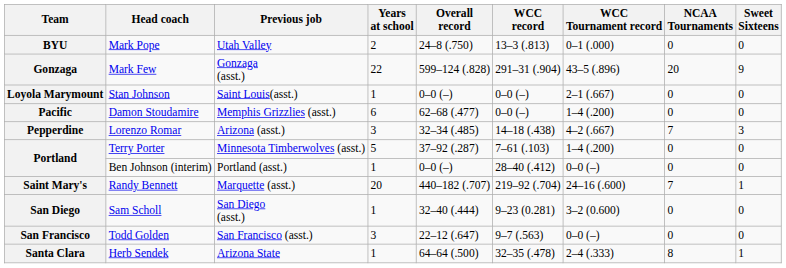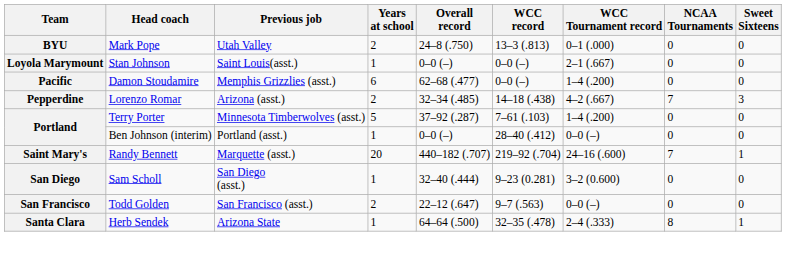 <table class="wikitable sortable">
 <tr>
 <th>Team</th>
 <th>Head coach</th>
 <th>Previous job</th>
 <th>Years<br>at school</th>
 <th>Overall<br>record</th>
 <th>WCC<br>record</th>
 <th>WCC<br>Tournament record</th>
 <th>NCAA<br>Tournaments</th>
 <th>Sweet<br>Sixteens</th>
 </tr>
 <tr>
 <th>BYU</th>
 <td><a href='#'>Mark Pope</a></td>
 <td><a href='#'>Utah Valley</a></td>
 <td>2</td>
 <td>24–8 (.750)</td>
 <td>13–3 (.813)</td>
 <td>0–1 (.000)</td>
 <td>0</td>
 <td>0</td>
-</tr>
-<tr>
-<th>Gonzaga</th>
-<td><a href='#'>Mark Few</a></td>
-<td><a href='#'>Gonzaga</a><br>(asst.)</td>
-<td>22</td>
-<td>599–124 (.828)</td>
-<td>291–31 (.904)</td>
-<td>43–5 (.896)</td>
-<td>20</td>
-<td>9</td>
 </tr>
 <tr>
 <th>Loyola Marymount</th>
 <td><a href='#'>Stan Johnson</a></td>
 <td><a href='#'>Saint Louis</a>(asst.)</td>
 <td>1</td>
 <td>0–0 (–)</td>
 <td>0–0 (–)</td>
 <td>2–1 (.667)</td>
 <td>0</td>
 <td>0</td>
 </tr>
 <tr>
 <th>Pacific</th>
 <td><a href='#'>Damon Stoudamire</a></td>
 <td><a href='#'>Memphis Grizzlies</a> (asst.)</td>
 <td>6</td>
 <td>62–68 (.477)</td>
 <td>0–0 (–)</td>
 <td>1–4 (.200)</td>
 <td>0</td>
 <td>0</td>
 </tr>
 <tr>
 <th>Pepperdine</th>
 <td><a href='#'>Lorenzo Romar</a></td>
 <td><a href='#'>Arizona</a> (asst.)</td>
-<td>3</td>
+<td>2</td>
 <td>32–34 (.485)</td>
 <td>14–18 (.438)</td>
 <td>4–2 (.667)</td>
 <td>7</td>
 <td>3</td>
 </tr>
 <tr>
 <th rowspan="2">Portland</th>
 <td><a href='#'>Terry Porter</a></td>
 <td><a href='#'>Minnesota Timberwolves</a> (asst.)</td>
 <td>5</td>
 <td>37–92 (.287)</td>
 <td>7–61 (.103)</td>
 <td>1–4 (.200)</td>
 <td>0</td>
 <td>0</td>
 </tr>
 <tr>
 <td>Ben Johnson (interim)</td>
 <td>Portland (asst.)</td>
 <td>1</td>
 <td>0–0 (–)</td>
 <td>28–40 (.412)</td>
 <td>0–0 (–)</td>
 <td>0</td>
 <td>0</td>
 </tr>
 <tr>
 <th>Saint Mary's</th>
 <td><a href='#'>Randy Bennett</a></td>
 <td><a href='#'>Marquette</a> (asst.)</td>
 <td>20</td>
 <td>440–182 (.707)</td>
 <td>219–92 (.704)</td>
 <td>24–16 (.600)</td>
 <td>7</td>
 <td>1</td>
 </tr>
 <tr>
 <th>San Diego</th>
 <td><a href='#'>Sam Scholl</a></td>
 <td><a href='#'>San Diego</a><br>(asst.)</td>
 <td>1</td>
 <td>32–40 (.444)</td>
 <td>9–23 (0.281)</td>
 <td>3–2 (0.600)</td>
 <td>0</td>
 <td>0</td>
 </tr>
 <tr>
 <th>San Francisco</th>
 <td><a href='#'>Todd Golden</a></td>
 <td><a href='#'>San Francisco</a> (asst.)</td>
-<td>3</td>
+<td>2</td>
 <td>22–12 (.647)</td>
 <td>9–7 (.563)</td>
 <td>0–0 (–)</td>
 <td>0</td>
 <td>0</td>
 </tr>
 <tr>
 <th>Santa Clara</th>
 <td><a href='#'>Herb Sendek</a></td>
 <td><a href='#'>Arizona State</a></td>
 <td>1</td>
 <td>64–64 (.500)</td>
 <td>32–35 (.478)</td>
 <td>2–4 (.333)</td>
 <td>8</td>
 <td>1</td>
 </tr>
 </table>
